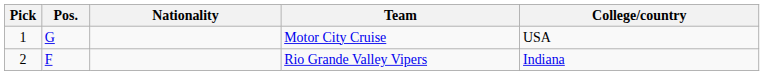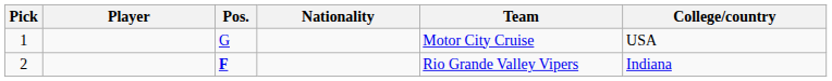 <table class="wikitable sortable">
 <tr>
 <th width="1%">Pick</th>
+<th width="17%">Player</th>
 <th width="4%">Pos.</th>
 <th width="16%">Nationality</th>
 <th width="20%">Team</th>
 <th width="20%">College/country</th>
 </tr>
 <tr>
 <td align="center">1</td>
+<td></td>
 <td><a href='#'>G</a></td>
 <td></td>
 <td><a href='#'>Motor City Cruise</a></td>
 <td>USA</td>
 </tr>
 <tr>
 <td align="center">2</td>
-<td><a href='#'>F</a></td>
+<td></td>
+<td><strong><a href='#'>F</a></strong></td>
 <td></td>
 <td><a href='#'>Rio Grande Valley Vipers</a></td>
 <td><a href='#'>Indiana</a></td>
 </tr>
 </table>
